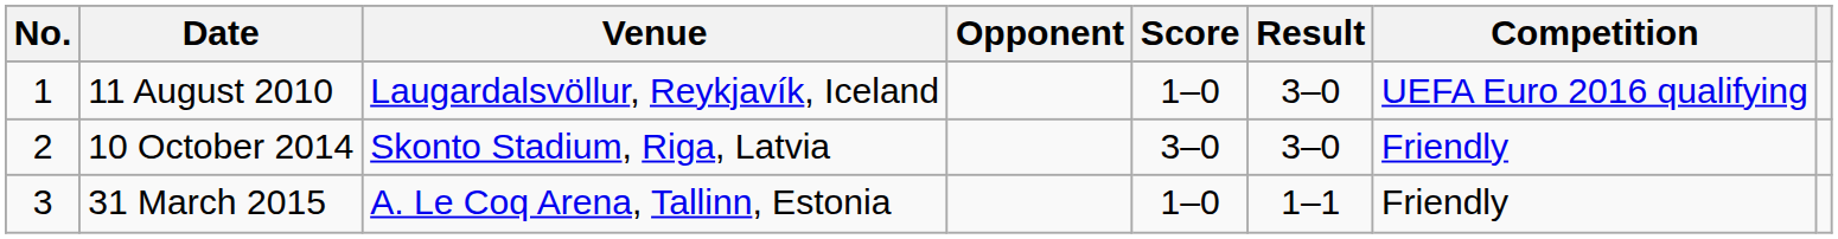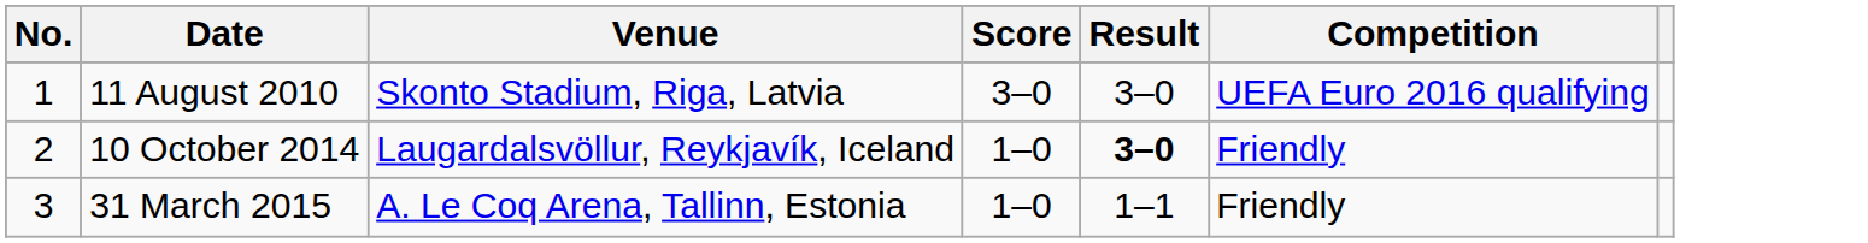 <table class="wikitable sortable">
 <tr>
 <th scope="col">No.</th>
 <th scope="col">Date</th>
 <th scope="col">Venue</th>
-<th scope="col">Opponent</th>
 <th scope="col">Score</th>
 <th scope="col">Result</th>
 <th scope="col">Competition</th>
 <th scope="col" class="unsortable"></th>
 </tr>
 <tr>
 <td align="center">1</td>
 <td>11 August 2010</td>
-<td><a href='#'>Laugardalsvöllur</a>, <a href='#'>Reykjavík</a>, Iceland</td>
-<td></td>
-<td align="center">1–0</td>
+<td><a href='#'>Skonto Stadium</a>, <a href='#'>Riga</a>, Latvia</td>
+<td align="center">3–0</td>
 <td align="center">3–0</td>
 <td><a href='#'>UEFA Euro 2016 qualifying</a></td>
 <td></td>
 </tr>
 <tr>
 <td align="center">2</td>
 <td>10 October 2014</td>
-<td><a href='#'>Skonto Stadium</a>, <a href='#'>Riga</a>, Latvia</td>
-<td></td>
-<td align="center">3–0</td>
-<td align="center">3–0</td>
+<td><a href='#'>Laugardalsvöllur</a>, <a href='#'>Reykjavík</a>, Iceland</td>
+<td align="center">1–0</td>
+<td align="center"><strong>3–0</strong></td>
 <td><a href='#'>Friendly</a></td>
 <td></td>
 </tr>
 <tr>
 <td align="center">3</td>
 <td>31 March 2015</td>
 <td><a href='#'>A. Le Coq Arena</a>, <a href='#'>Tallinn</a>, Estonia</td>
-<td></td>
 <td align="center">1–0</td>
 <td align="center">1–1</td>
 <td>Friendly</td>
 <td></td>
 </tr>
 </table>
